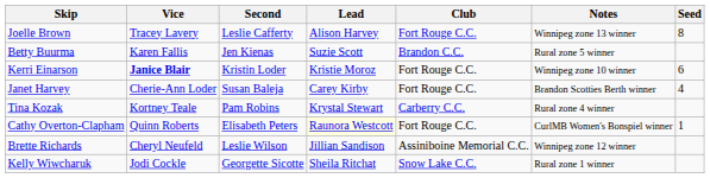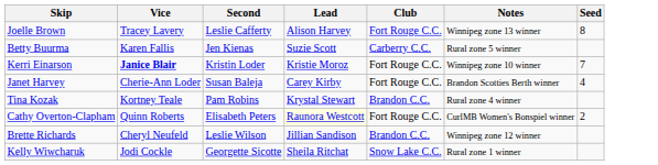 <table class="wikitable sortable" border="1">
 <tr>
 <th>Skip</th>
 <th>Vice</th>
 <th>Second</th>
 <th>Lead</th>
 <th>Club</th>
 <th>Notes</th>
 <th>Seed</th>
 </tr>
 <tr>
 <td><a href='#'>Joelle Brown</a></td>
 <td><a href='#'>Tracey Lavery</a></td>
 <td><a href='#'>Leslie Cafferty</a></td>
 <td><a href='#'>Alison Harvey</a></td>
 <td><a href='#'>Fort Rouge C.C.</a></td>
 <td><small>Winnipeg zone 13 winner</small></td>
 <td>8</td>
 </tr>
 <tr>
 <td><a href='#'>Betty Buurma</a></td>
 <td><a href='#'>Karen Fallis</a></td>
 <td><a href='#'>Jen Kienas</a></td>
 <td><a href='#'>Suzie Scott</a></td>
-<td><a href='#'>Brandon C.C.</a></td>
+<td><a href='#'>Carberry C.C.</a></td>
 <td><small>Rural zone 5 winner</small></td>
 <td></td>
 </tr>
 <tr>
 <td><a href='#'>Kerri Einarson</a></td>
 <td><strong><a href='#'>Janice Blair</a></strong></td>
 <td><a href='#'>Kristin Loder</a></td>
 <td><a href='#'>Kristie Moroz</a></td>
 <td>Fort Rouge C.C.</td>
 <td><small>Winnipeg zone 10 winner</small></td>
-<td>6</td>
+<td>7</td>
 </tr>
 <tr>
 <td><a href='#'>Janet Harvey</a></td>
 <td><a href='#'>Cherie-Ann Loder</a></td>
 <td><a href='#'>Susan Baleja</a></td>
 <td><a href='#'>Carey Kirby</a></td>
 <td>Fort Rouge C.C.</td>
 <td><small>Brandon Scotties Berth winner</small></td>
 <td>4</td>
 </tr>
 <tr>
 <td><a href='#'>Tina Kozak</a></td>
 <td><a href='#'>Kortney Teale</a></td>
 <td><a href='#'>Pam Robins</a></td>
 <td><a href='#'>Krystal Stewart</a></td>
-<td><a href='#'>Carberry C.C.</a></td>
+<td><a href='#'>Brandon C.C.</a></td>
 <td><small>Rural zone 4 winner</small></td>
 <td></td>
 </tr>
 <tr>
 <td><a href='#'>Cathy Overton-Clapham</a></td>
 <td><a href='#'>Quinn Roberts</a></td>
 <td><a href='#'>Elisabeth Peters</a></td>
 <td style="background: lightyellow;"><a href='#'>Raunora Westcott</a></td>
 <td>Fort Rouge C.C.</td>
 <td><small>CurlMB Women's Bonspiel winner</small></td>
-<td>1</td>
+<td>2</td>
 </tr>
 <tr>
 <td><a href='#'>Brette Richards</a></td>
 <td><a href='#'>Cheryl Neufeld</a></td>
 <td><a href='#'>Leslie Wilson</a></td>
 <td><a href='#'>Jillian Sandison</a></td>
-<td>Assiniboine Memorial C.C.</td>
+<td><a href='#'>Brandon C.C.</a></td>
 <td><small>Winnipeg zone 12 winner</small></td>
 <td></td>
 </tr>
 <tr>
 <td><a href='#'>Kelly Wiwcharuk</a></td>
 <td><a href='#'>Jodi Cockle</a></td>
 <td><a href='#'>Georgette Sicotte</a></td>
 <td><a href='#'>Sheila Ritchat</a></td>
 <td><a href='#'>Snow Lake C.C.</a></td>
 <td><small>Rural zone 1 winner</small></td>
 <td></td>
 </tr>
 </table>
